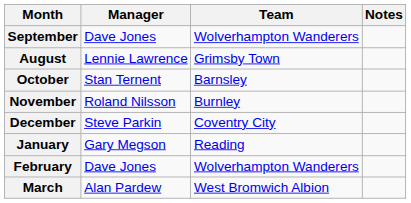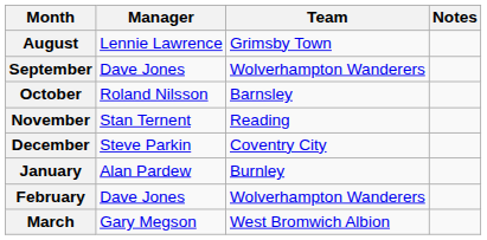 <table class="wikitable">
 <tr>
 <th>Month</th>
 <th>Manager</th>
 <th>Team</th>
 <th>Notes</th>
 </tr>
 <tr>
+<th>August</th>
+<td> <a href='#'>Lennie Lawrence</a></td>
+<td><a href='#'>Grimsby Town</a></td>
+<td></td>
+</tr>
+<tr>
 <th>September</th>
 <td> <a href='#'>Dave Jones</a></td>
 <td><a href='#'>Wolverhampton Wanderers</a></td>
 <td></td>
 </tr>
 <tr>
-<th>August</th>
-<td> <a href='#'>Lennie Lawrence</a></td>
-<td><a href='#'>Grimsby Town</a></td>
-<td></td>
-</tr>
-<tr>
 <th>October</th>
-<td> <a href='#'>Stan Ternent</a></td>
+<td> <a href='#'>Roland Nilsson</a></td>
 <td><a href='#'>Barnsley</a></td>
 <td></td>
 </tr>
 <tr>
 <th>November</th>
-<td> <a href='#'>Roland Nilsson</a></td>
-<td><a href='#'>Burnley</a></td>
+<td> <a href='#'>Stan Ternent</a></td>
+<td><a href='#'>Reading</a></td>
 <td></td>
 </tr>
 <tr>
 <th>December</th>
 <td> <a href='#'>Steve Parkin</a></td>
 <td><a href='#'>Coventry City</a></td>
 <td></td>
 </tr>
 <tr>
 <th>January</th>
-<td> <a href='#'>Gary Megson</a></td>
-<td><a href='#'>Reading</a></td>
+<td> <a href='#'>Alan Pardew</a></td>
+<td><a href='#'>Burnley</a></td>
 <td></td>
 </tr>
 <tr>
 <th>February</th>
 <td> <a href='#'>Dave Jones</a></td>
 <td><a href='#'>Wolverhampton Wanderers</a></td>
 <td></td>
 </tr>
 <tr>
 <th>March</th>
-<td> <a href='#'>Alan Pardew</a></td>
+<td> <a href='#'>Gary Megson</a></td>
 <td><a href='#'>West Bromwich Albion</a></td>
 <td></td>
 </tr>
 </table>
